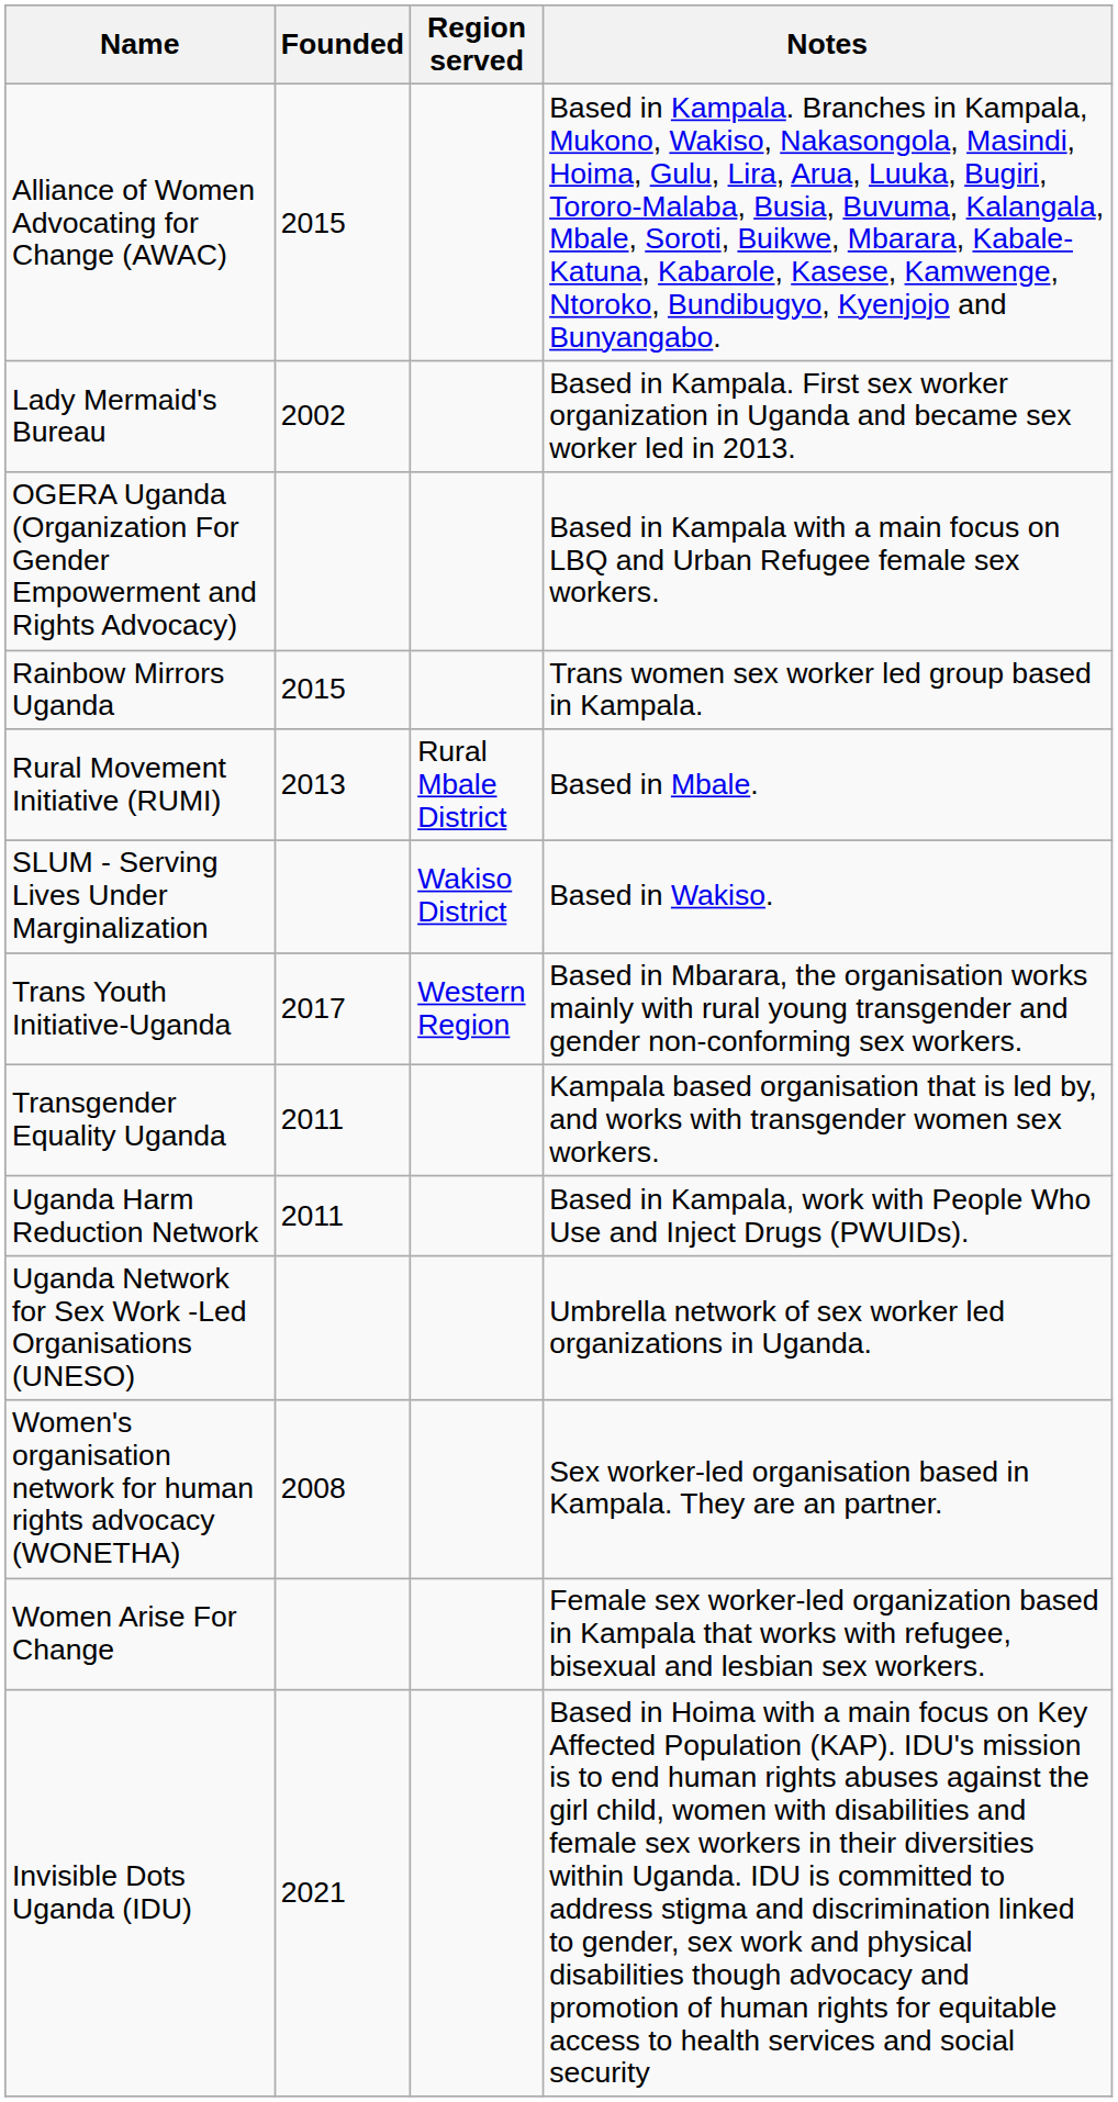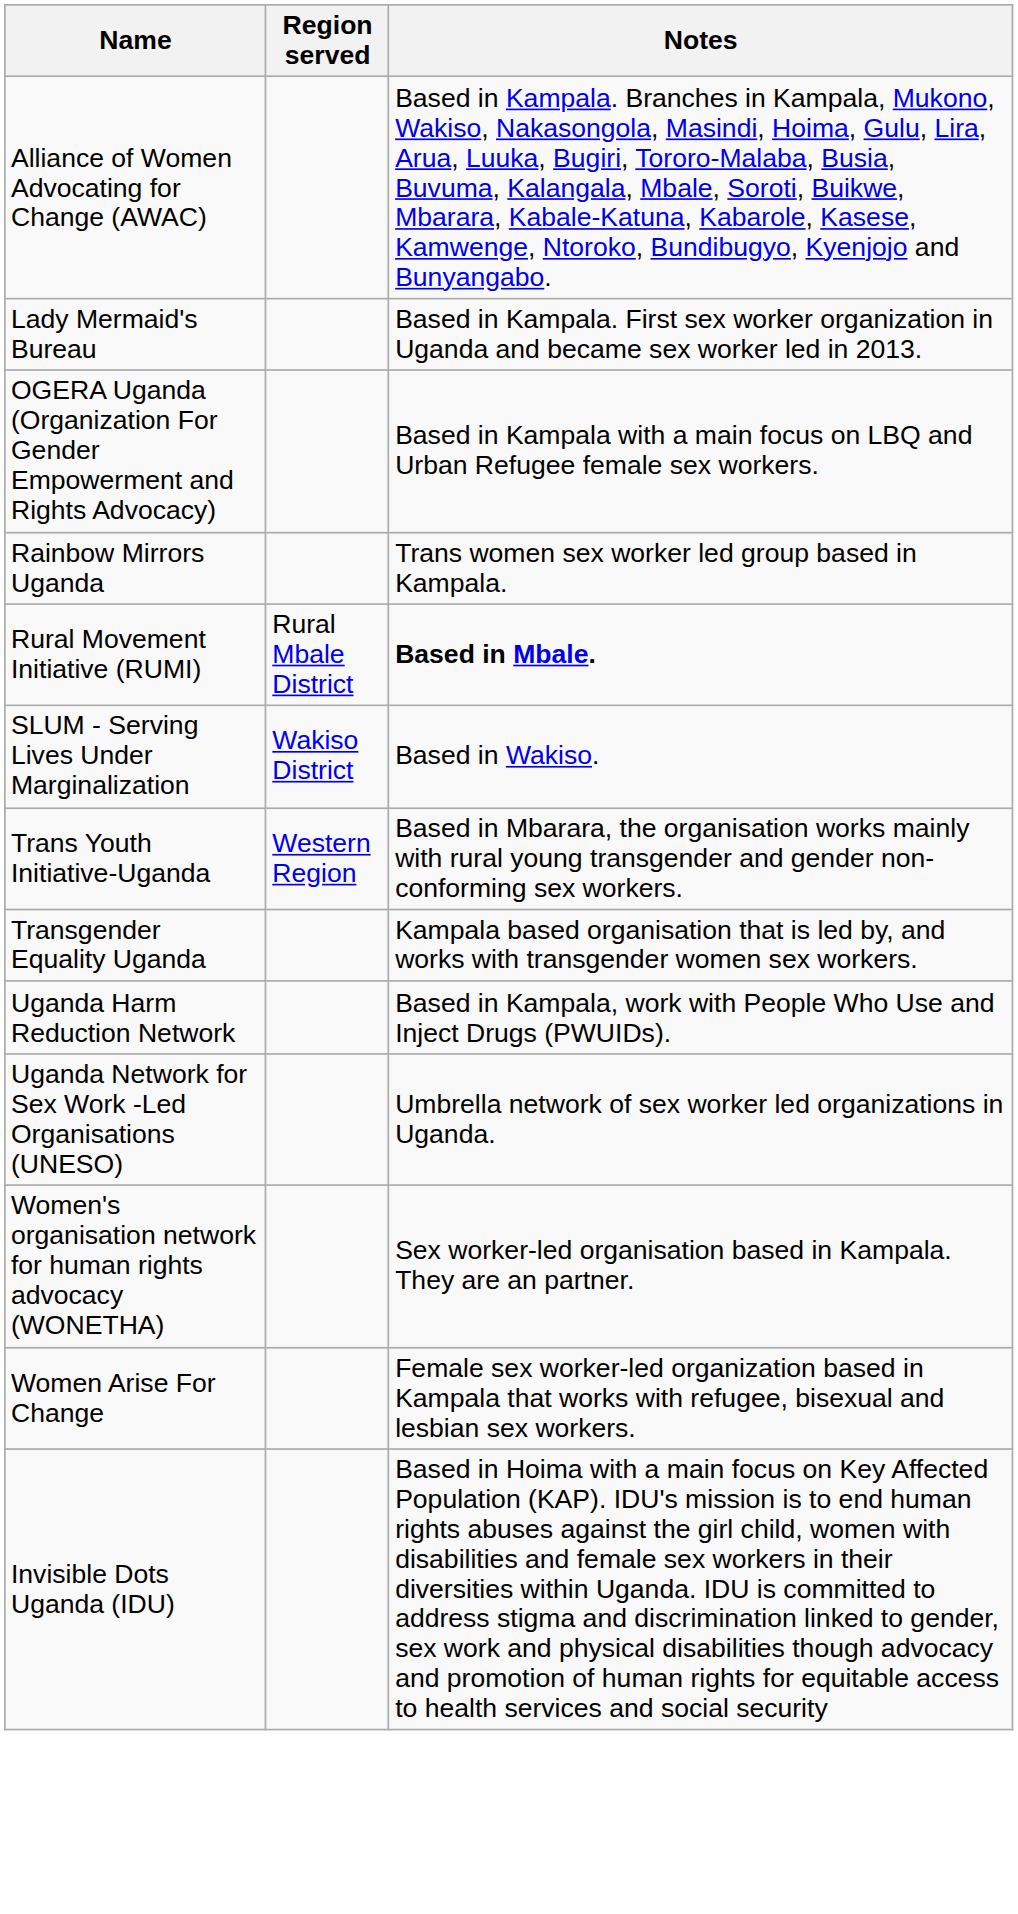 <table class="wikitable sortable">
 <tr>
 <th>Name</th>
-<th>Founded</th>
 <th>Region served</th>
 <th>Notes</th>
 </tr>
 <tr>
 <td>Alliance of Women Advocating for Change (AWAC)</td>
-<td>2015</td>
 <td></td>
 <td>Based in <a href='#'>Kampala</a>. Branches in Kampala, <a href='#'>Mukono</a>, <a href='#'>Wakiso</a>, <a href='#'>Nakasongola</a>, <a href='#'>Masindi</a>, <a href='#'>Hoima</a>, <a href='#'>Gulu</a>, <a href='#'>Lira</a>, <a href='#'>Arua</a>, <a href='#'>Luuka</a>, <a href='#'>Bugiri</a>, <a href='#'>Tororo-Malaba</a>, <a href='#'>Busia</a>, <a href='#'>Buvuma</a>, <a href='#'>Kalangala</a>, <a href='#'>Mbale</a>, <a href='#'>Soroti</a>, <a href='#'>Buikwe</a>, <a href='#'>Mbarara</a>, <a href='#'>Kabale-Katuna</a>, <a href='#'>Kabarole</a>, <a href='#'>Kasese</a>, <a href='#'>Kamwenge</a>, <a href='#'>Ntoroko</a>, <a href='#'>Bundibugyo</a>, <a href='#'>Kyenjojo</a> and <a href='#'>Bunyangabo</a>.</td>
 </tr>
 <tr>
 <td>Lady Mermaid's Bureau</td>
-<td>2002</td>
 <td></td>
 <td>Based in Kampala. First sex worker organization in Uganda and became sex worker led in 2013.</td>
 </tr>
 <tr>
 <td>OGERA Uganda (Organization For Gender Empowerment and Rights Advocacy)</td>
 <td></td>
-<td></td>
 <td>Based in Kampala with a main focus on LBQ and Urban Refugee female sex workers.</td>
 </tr>
 <tr>
 <td>Rainbow Mirrors Uganda</td>
-<td>2015</td>
 <td></td>
 <td>Trans women sex worker led group based in Kampala.</td>
 </tr>
 <tr>
 <td>Rural Movement Initiative (RUMI)</td>
-<td>2013</td>
 <td>Rural <a href='#'>Mbale District</a></td>
-<td>Based in <a href='#'>Mbale</a>.</td>
+<td><strong>Based in <a href='#'>Mbale</a>.</strong></td>
 </tr>
 <tr>
 <td>SLUM - Serving Lives Under Marginalization</td>
-<td></td>
 <td><a href='#'>Wakiso District</a></td>
 <td>Based in <a href='#'>Wakiso</a>.</td>
 </tr>
 <tr>
 <td>Trans Youth Initiative-Uganda</td>
-<td>2017</td>
 <td><a href='#'>Western Region</a></td>
 <td>Based in Mbarara, the organisation works mainly with rural young transgender and gender non-conforming sex workers.</td>
 </tr>
 <tr>
 <td>Transgender Equality Uganda</td>
-<td>2011</td>
 <td></td>
 <td>Kampala based organisation that is led by, and works with transgender women sex workers.</td>
 </tr>
 <tr>
 <td>Uganda Harm Reduction Network</td>
-<td>2011</td>
 <td></td>
 <td>Based in Kampala, work with People Who Use and Inject Drugs (PWUIDs).</td>
 </tr>
 <tr>
 <td>Uganda Network for Sex Work -Led Organisations (UNESO)</td>
 <td></td>
-<td></td>
 <td>Umbrella network of sex worker led organizations in Uganda.</td>
 </tr>
 <tr>
 <td>Women's organisation network for human rights advocacy (WONETHA)</td>
-<td>2008</td>
 <td></td>
 <td>Sex worker-led organisation based in Kampala. They are an  partner.</td>
 </tr>
 <tr>
 <td>Women Arise For Change</td>
 <td></td>
-<td></td>
 <td>Female sex worker-led organization based in Kampala that works with refugee, bisexual and lesbian sex workers.</td>
 </tr>
 <tr>
 <td>Invisible Dots Uganda (IDU)</td>
-<td>2021</td>
 <td></td>
 <td>Based in Hoima with a main focus on Key Affected Population (KAP). IDU's mission is to end human rights abuses against the girl child, women with disabilities and female sex workers in their diversities within Uganda. IDU is committed to address stigma and discrimination linked to gender, sex work and physical disabilities though advocacy and promotion of human rights for equitable access to health services and social security </td>
 </tr>
 </table>
